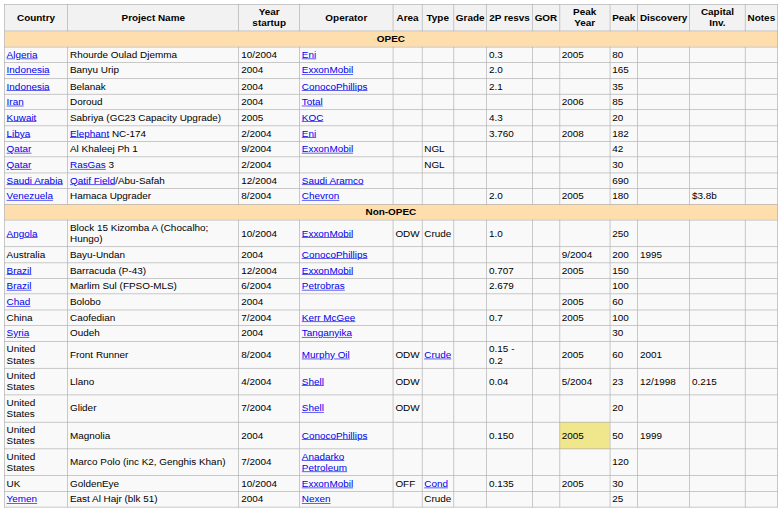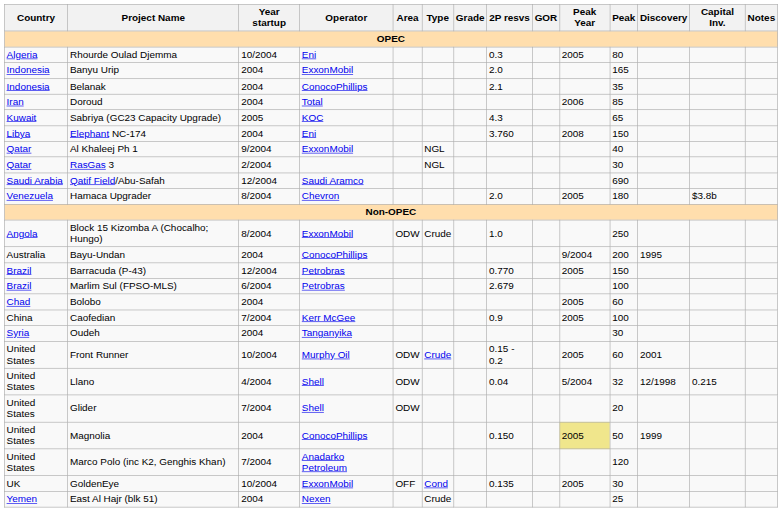 <table class="wikitable">
 <tr>
 <th>Country</th>
 <th>Project Name</th>
 <th>Year startup</th>
 <th>Operator</th>
 <th>Area</th>
 <th>Type</th>
 <th>Grade</th>
 <th>2P resvs</th>
 <th>GOR</th>
 <th>Peak Year</th>
 <th>Peak</th>
 <th>Discovery</th>
 <th>Capital Inv.</th>
 <th>Notes</th>
 </tr>
 <tr --->
 <td align="center" colspan="14" style="background:#ffdead;border-top:1px; border-right:1px; border-bottom:2px; border-left:1px;"><strong>OPEC</strong></td>
 </tr>
 <tr --->
 <td><a href='#'>Algeria</a></td>
 <td>Rhourde Oulad Djemma</td>
 <td>10/2004</td>
 <td><a href='#'>Eni</a></td>
 <td></td>
 <td></td>
 <td></td>
 <td>0.3</td>
 <td></td>
 <td>2005</td>
 <td>80</td>
 <td></td>
 <td></td>
 <td></td>
 </tr>
 <tr --->
 <td><a href='#'>Indonesia</a></td>
 <td>Banyu Urip</td>
 <td>2004</td>
 <td><a href='#'>ExxonMobil</a></td>
 <td></td>
 <td></td>
 <td></td>
 <td>2.0</td>
 <td></td>
 <td></td>
 <td>165</td>
 <td></td>
 <td></td>
 <td></td>
 </tr>
 <tr --->
 <td><a href='#'>Indonesia</a></td>
 <td>Belanak</td>
 <td>2004</td>
 <td><a href='#'>ConocoPhillips</a></td>
 <td></td>
 <td></td>
 <td></td>
 <td>2.1</td>
 <td></td>
 <td></td>
 <td>35</td>
 <td></td>
 <td></td>
 <td></td>
 </tr>
 <tr --->
 <td><a href='#'>Iran</a></td>
 <td>Doroud</td>
 <td>2004</td>
 <td><a href='#'>Total</a></td>
 <td></td>
 <td></td>
 <td></td>
 <td></td>
 <td></td>
 <td>2006</td>
 <td>85</td>
 <td></td>
 <td></td>
 <td></td>
 </tr>
 <tr --->
 <td><a href='#'>Kuwait</a></td>
 <td>Sabriya (GC23 Capacity Upgrade)</td>
 <td>2005</td>
 <td><a href='#'>KOC</a></td>
 <td></td>
 <td></td>
 <td></td>
 <td>4.3</td>
 <td></td>
 <td></td>
-<td>20</td>
+<td>65</td>
 <td></td>
 <td></td>
 <td></td>
 </tr>
 <tr --->
 <td><a href='#'>Libya</a></td>
 <td><a href='#'>Elephant</a> NC-174</td>
-<td>2/2004</td>
+<td>2004</td>
 <td><a href='#'>Eni</a></td>
 <td></td>
 <td></td>
 <td></td>
 <td>3.760</td>
 <td></td>
 <td>2008</td>
-<td>182</td>
+<td>150</td>
 <td></td>
 <td></td>
 <td></td>
 </tr>
 <tr --->
 <td><a href='#'>Qatar</a></td>
 <td>Al Khaleej Ph 1</td>
 <td>9/2004</td>
 <td><a href='#'>ExxonMobil</a></td>
 <td></td>
 <td>NGL</td>
 <td></td>
 <td></td>
 <td></td>
 <td></td>
-<td>42</td>
+<td>40</td>
 <td></td>
 <td></td>
 <td></td>
 </tr>
 <tr --->
 <td><a href='#'>Qatar</a></td>
 <td><a href='#'>RasGas</a> 3</td>
 <td>2/2004</td>
 <td></td>
 <td></td>
 <td>NGL</td>
 <td></td>
 <td></td>
 <td></td>
 <td></td>
 <td>30</td>
 <td></td>
 <td></td>
 <td></td>
 </tr>
 <tr --->
 <td><a href='#'>Saudi Arabia</a></td>
 <td><a href='#'>Qatif Field</a>/Abu-Safah</td>
 <td>12/2004</td>
 <td><a href='#'>Saudi Aramco</a></td>
 <td></td>
 <td></td>
 <td></td>
 <td></td>
 <td></td>
 <td></td>
 <td>690</td>
 <td></td>
 <td></td>
 <td><br></td>
 </tr>
 <tr --->
 <td><a href='#'>Venezuela</a></td>
 <td>Hamaca Upgrader</td>
 <td>8/2004</td>
 <td><a href='#'>Chevron</a></td>
 <td></td>
 <td></td>
 <td></td>
 <td>2.0</td>
 <td></td>
 <td>2005</td>
 <td>180</td>
 <td></td>
 <td>$3.8b</td>
 <td></td>
 </tr>
 <tr --->
 <td align="center" colspan="14" style="background:#ffdead;border-top:1px; border-right:1px; border-bottom:2px; border-left:1px;"><strong>Non-OPEC</strong></td>
 </tr>
 <tr --->
 <td><a href='#'>Angola</a></td>
 <td>Block 15 Kizomba A (Chocalho; Hungo)</td>
-<td>10/2004</td>
+<td>8/2004</td>
 <td><a href='#'>ExxonMobil</a></td>
 <td>ODW</td>
 <td>Crude</td>
 <td></td>
 <td>1.0</td>
 <td></td>
 <td></td>
 <td>250</td>
 <td></td>
 <td></td>
 <td></td>
 </tr>
 <tr --->
 <td>Australia</td>
 <td>Bayu-Undan</td>
 <td>2004</td>
 <td><a href='#'>ConocoPhillips</a></td>
 <td></td>
 <td></td>
 <td></td>
 <td></td>
 <td></td>
 <td>9/2004</td>
 <td>200</td>
 <td>1995</td>
 <td></td>
 <td></td>
 </tr>
 <tr --->
 <td><a href='#'>Brazil</a></td>
 <td>Barracuda (P-43)</td>
 <td>12/2004</td>
-<td><a href='#'>ExxonMobil</a></td>
+<td><a href='#'>Petrobras</a></td>
 <td></td>
 <td></td>
 <td></td>
-<td>0.707</td>
+<td>0.770</td>
 <td></td>
 <td>2005</td>
 <td>150</td>
 <td></td>
 <td></td>
 <td></td>
 </tr>
 <tr --->
 <td><a href='#'>Brazil</a></td>
 <td>Marlim Sul (FPSO-MLS)</td>
 <td>6/2004</td>
 <td><a href='#'>Petrobras</a></td>
 <td></td>
 <td></td>
 <td></td>
 <td>2.679</td>
 <td></td>
 <td></td>
 <td>100</td>
 <td></td>
 <td></td>
 <td></td>
 </tr>
 <tr --->
 <td><a href='#'>Chad</a></td>
 <td>Bolobo</td>
 <td>2004</td>
 <td></td>
 <td></td>
 <td></td>
 <td></td>
 <td></td>
 <td></td>
 <td>2005</td>
 <td>60</td>
 <td></td>
 <td></td>
 <td></td>
 </tr>
 <tr --->
 <td>China</td>
 <td>Caofedian</td>
 <td>7/2004</td>
 <td><a href='#'>Kerr McGee</a></td>
 <td></td>
 <td></td>
 <td></td>
-<td>0.7</td>
+<td>0.9</td>
 <td></td>
 <td>2005</td>
 <td>100</td>
 <td></td>
 <td></td>
 <td></td>
 </tr>
 <tr --->
 <td><a href='#'>Syria</a></td>
 <td>Oudeh</td>
 <td>2004</td>
 <td><a href='#'>Tanganyika</a></td>
 <td></td>
 <td></td>
 <td></td>
 <td></td>
 <td></td>
 <td></td>
 <td>30</td>
 <td></td>
 <td></td>
 <td></td>
 </tr>
 <tr ---->
 <td>United States</td>
 <td>Front Runner</td>
-<td>8/2004</td>
+<td>10/2004</td>
 <td><a href='#'>Murphy Oil</a></td>
 <td>ODW</td>
 <td><a href='#'>Crude</a></td>
 <td></td>
 <td>0.15 - 0.2</td>
 <td></td>
 <td>2005</td>
 <td>60</td>
 <td>2001</td>
 <td></td>
 <td><br></td>
 </tr>
 <tr --->
 <td>United States</td>
 <td>Llano</td>
 <td>4/2004</td>
 <td><a href='#'>Shell</a></td>
 <td>ODW</td>
 <td></td>
 <td></td>
 <td>0.04</td>
 <td></td>
 <td>5/2004</td>
-<td>23</td>
+<td>32</td>
 <td>12/1998</td>
 <td>0.215</td>
 <td></td>
 </tr>
 <tr --->
 <td>United States</td>
 <td>Glider</td>
 <td>7/2004</td>
 <td><a href='#'>Shell</a></td>
 <td>ODW</td>
 <td></td>
 <td></td>
 <td></td>
 <td></td>
 <td></td>
 <td>20</td>
 <td></td>
 <td></td>
 <td></td>
 </tr>
 <tr --->
 <td>United States</td>
 <td>Magnolia</td>
 <td>2004</td>
 <td><a href='#'>ConocoPhillips</a></td>
 <td></td>
 <td></td>
 <td></td>
 <td>0.150</td>
 <td></td>
 <td style="background: khaki;">2005</td>
 <td>50</td>
 <td>1999</td>
 <td></td>
 <td></td>
 </tr>
 <tr --->
 <td>United States</td>
 <td>Marco Polo (inc K2, Genghis Khan)</td>
 <td>7/2004</td>
 <td><a href='#'>Anadarko Petroleum</a></td>
 <td></td>
 <td></td>
 <td></td>
 <td></td>
 <td></td>
 <td></td>
 <td>120</td>
 <td></td>
 <td></td>
 <td></td>
 </tr>
 <tr --->
 <td>UK</td>
 <td>GoldenEye</td>
 <td>10/2004</td>
 <td><a href='#'>ExxonMobil</a></td>
 <td>OFF</td>
 <td><a href='#'>Cond</a></td>
 <td></td>
 <td>0.135</td>
 <td></td>
 <td>2005</td>
 <td>30</td>
 <td></td>
 <td></td>
 <td></td>
 </tr>
 <tr --->
 <td><a href='#'>Yemen</a></td>
 <td>East Al Hajr (blk 51)</td>
 <td>2004</td>
 <td><a href='#'>Nexen</a></td>
 <td></td>
 <td>Crude</td>
 <td></td>
 <td></td>
 <td></td>
 <td></td>
 <td>25</td>
 <td></td>
 <td></td>
 <td></td>
 </tr>
 </table>
